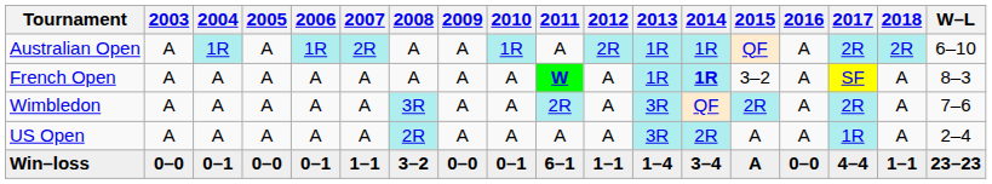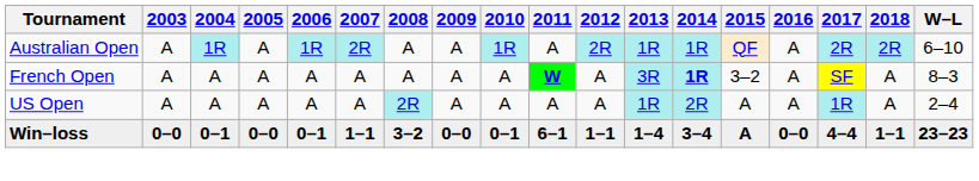 <table class=wikitable style=text-align:center>
 <tr>
 <th>Tournament</th>
 <th><a href='#'>2003</a></th>
 <th><a href='#'>2004</a></th>
 <th><a href='#'>2005</a></th>
 <th><a href='#'>2006</a></th>
 <th><a href='#'>2007</a></th>
 <th><a href='#'>2008</a></th>
 <th><a href='#'>2009</a></th>
 <th><a href='#'>2010</a></th>
 <th><a href='#'>2011</a></th>
 <th><a href='#'>2012</a></th>
 <th><a href='#'>2013</a></th>
 <th><a href='#'>2014</a></th>
 <th><a href='#'>2015</a></th>
 <th><a href='#'>2016</a></th>
 <th><a href='#'>2017</a></th>
 <th><a href='#'>2018</a></th>
 <th>W–L</th>
 </tr>
 <tr>
 <td align=left><a href='#'>Australian Open</a></td>
 <td>A</td>
 <td bgcolor=#afeeee><a href='#'>1R</a></td>
 <td>A</td>
 <td bgcolor=#afeeee><a href='#'>1R</a></td>
 <td bgcolor=#afeeee><a href='#'>2R</a></td>
 <td>A</td>
 <td>A</td>
 <td bgcolor=#afeeee><a href='#'>1R</a></td>
 <td>A</td>
 <td bgcolor=#afeeee><a href='#'>2R</a></td>
 <td bgcolor=#afeeee><a href='#'>1R</a></td>
 <td bgcolor=#afeeee><a href='#'>1R</a></td>
 <td bgcolor=#ffebcd><a href='#'>QF</a></td>
 <td>A</td>
 <td bgcolor=#afeeee><a href='#'>2R</a></td>
 <td bgcolor=#afeeee><a href='#'>2R</a></td>
 <td>6–10</td>
 </tr>
 <tr>
 <td align=left><a href='#'>French Open</a></td>
 <td>A</td>
 <td>A</td>
 <td>A</td>
 <td>A</td>
 <td>A</td>
 <td>A</td>
 <td>A</td>
 <td>A</td>
 <td bgcolor=lime><a href='#'><strong>W</strong></a></td>
 <td>A</td>
-<td bgcolor=#afeeee><a href='#'>1R</a></td>
+<td bgcolor=#afeeee><a href='#'>3R</a></td>
 <td bgcolor=#afeeee><strong><a href='#'>1R</a></strong></td>
 <td>3–2</td>
 <td>A</td>
 <td bgcolor=yellow><a href='#'>SF</a></td>
 <td>A</td>
 <td>8–3</td>
-</tr>
-<tr>
-<td align=left><a href='#'>Wimbledon</a></td>
-<td>A</td>
-<td>A</td>
-<td>A</td>
-<td>A</td>
-<td>A</td>
-<td bgcolor=#afeeee><a href='#'>3R</a></td>
-<td>A</td>
-<td>A</td>
-<td bgcolor=#afeeee><a href='#'>2R</a></td>
-<td>A</td>
-<td bgcolor=#afeeee><a href='#'>3R</a></td>
-<td bgcolor=#ffebcd><a href='#'>QF</a></td>
-<td bgcolor=#afeeee><a href='#'>2R</a></td>
-<td>A</td>
-<td bgcolor=#afeeee><a href='#'>2R</a></td>
-<td>A</td>
-<td>7–6</td>
 </tr>
 <tr>
 <td align=left><a href='#'>US Open</a></td>
 <td>A</td>
 <td>A</td>
 <td>A</td>
 <td>A</td>
 <td>A</td>
 <td bgcolor=#afeeee><a href='#'>2R</a></td>
 <td>A</td>
 <td>A</td>
 <td>A</td>
 <td>A</td>
-<td bgcolor=#afeeee><a href='#'>3R</a></td>
+<td bgcolor=#afeeee><a href='#'>1R</a></td>
 <td bgcolor=#afeeee><a href='#'>2R</a></td>
 <td>A</td>
 <td>A</td>
 <td bgcolor=#afeeee><a href='#'>1R</a></td>
 <td>A</td>
 <td>2–4</td>
 </tr>
 <tr style=background:#efefef;font-weight:bold>
 <td style="text-align:left">Win–loss</td>
 <td>0–0</td>
 <td>0–1</td>
 <td>0–0</td>
 <td>0–1</td>
 <td>1–1</td>
 <td>3–2</td>
 <td>0–0</td>
 <td>0–1</td>
 <td>6–1</td>
 <td>1–1</td>
 <td>1–4</td>
 <td>3–4</td>
 <td>A</td>
 <td>0–0</td>
 <td>4–4</td>
 <td>1–1</td>
 <td>23–23</td>
 </tr>
 </table>
